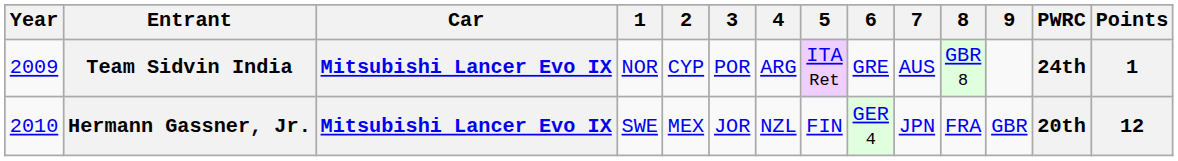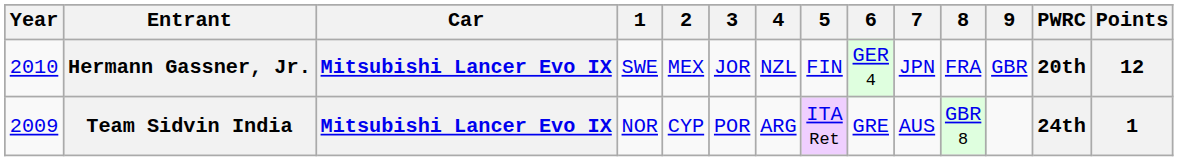 <table class="wikitable" style="text-align:center; font-size:90%">
 <tr>
 <th>Year</th>
 <th>Entrant</th>
 <th>Car</th>
 <th>1</th>
 <th>2</th>
 <th>3</th>
 <th>4</th>
 <th>5</th>
 <th>6</th>
 <th>7</th>
 <th>8</th>
 <th>9</th>
 <th>PWRC</th>
 <th>Points</th>
 </tr>
 <tr>
+<td><a href='#'>2010</a></td>
+<th>Hermann Gassner, Jr.</th>
+<th><a href='#'>Mitsubishi Lancer Evo IX</a></th>
+<td><a href='#'>SWE</a></td>
+<td><a href='#'>MEX</a></td>
+<td><a href='#'>JOR</a></td>
+<td><a href='#'>NZL</a></td>
+<td><a href='#'>FIN</a></td>
+<td style="background:#DFFFDF;"><a href='#'>GER</a><br><small>4</small></td>
+<td><a href='#'>JPN</a></td>
+<td><a href='#'>FRA</a></td>
+<td><a href='#'>GBR</a></td>
+<th>20th</th>
+<th>12</th>
+</tr>
+<tr>
 <td><a href='#'>2009</a></td>
 <th>Team Sidvin India</th>
 <th><a href='#'>Mitsubishi Lancer Evo IX</a></th>
 <td><a href='#'>NOR</a></td>
 <td><a href='#'>CYP</a></td>
 <td><a href='#'>POR</a></td>
 <td><a href='#'>ARG</a></td>
 <td style="background:#EFCFFF;"><a href='#'>ITA</a><br><small>Ret</small></td>
 <td><a href='#'>GRE</a></td>
 <td><a href='#'>AUS</a></td>
 <td style="background:#DFFFDF;"><a href='#'>GBR</a><br><small>8</small></td>
 <td></td>
 <th>24th</th>
 <th>1</th>
 </tr>
-<tr>
-<td><a href='#'>2010</a></td>
-<th>Hermann Gassner, Jr.</th>
-<th><a href='#'>Mitsubishi Lancer Evo IX</a></th>
-<td><a href='#'>SWE</a></td>
-<td><a href='#'>MEX</a></td>
-<td><a href='#'>JOR</a></td>
-<td><a href='#'>NZL</a></td>
-<td><a href='#'>FIN</a></td>
-<td style="background:#DFFFDF;"><a href='#'>GER</a><br><small>4</small></td>
-<td><a href='#'>JPN</a></td>
-<td><a href='#'>FRA</a></td>
-<td><a href='#'>GBR</a></td>
-<th>20th</th>
-<th>12</th>
-</tr>
 </table>
